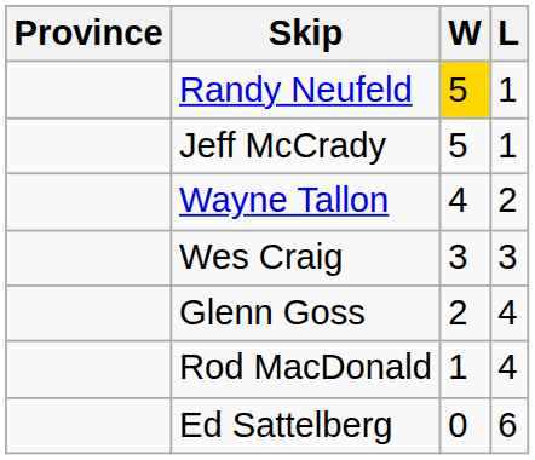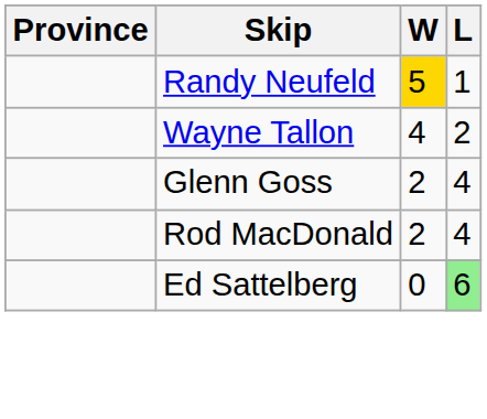 <table class="wikitable" border="1">
 <tr>
 <th>Province</th>
 <th>Skip</th>
 <th>W</th>
 <th>L</th>
 </tr>
 <tr>
 <td></td>
 <td><a href='#'>Randy Neufeld</a></td>
 <td style="background: gold;">5</td>
 <td>1</td>
 </tr>
 <tr>
 <td></td>
-<td>Jeff McCrady</td>
-<td>5</td>
-<td>1</td>
-</tr>
-<tr>
-<td></td>
 <td><a href='#'>Wayne Tallon</a></td>
 <td>4</td>
 <td>2</td>
-</tr>
-<tr>
-<td></td>
-<td>Wes Craig</td>
-<td>3</td>
-<td>3</td>
 </tr>
 <tr>
 <td></td>
 <td>Glenn Goss</td>
 <td>2</td>
 <td>4</td>
 </tr>
 <tr>
 <td></td>
 <td>Rod MacDonald</td>
-<td>1</td>
+<td>2</td>
 <td>4</td>
 </tr>
 <tr>
 <td></td>
 <td>Ed Sattelberg</td>
 <td>0</td>
-<td>6</td>
+<td style="background: lightgreen;">6</td>
 </tr>
 </table>
